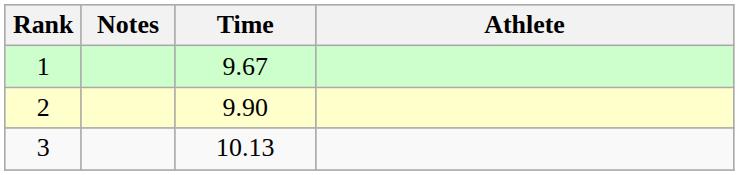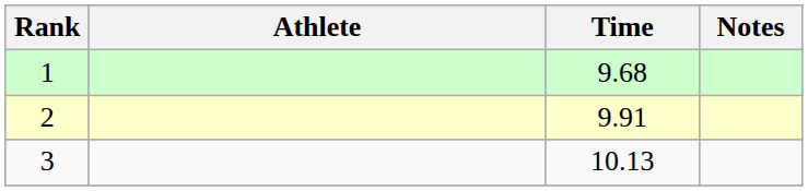 <table class=wikitable style="text-align:center">
 <tr>
 <th width=40>Rank</th>
+<th width=250>Athlete</th>
+<th width=80>Time</th>
 <th width=50>Notes</th>
-<th width=80>Time</th>
-<th width=250>Athlete</th>
 </tr>
 <tr bgcolor="ccffcc">
 <td>1</td>
+<td align=left></td>
+<td>9.68</td>
 <td></td>
-<td>9.67</td>
-<td align=left></td>
 </tr>
 <tr bgcolor="ffffcc">
 <td>2</td>
+<td align=left></td>
+<td>9.91</td>
 <td></td>
-<td>9.90</td>
-<td align=left></td>
 </tr>
 <tr>
 <td>3</td>
+<td align=left></td>
+<td>10.13</td>
 <td></td>
-<td>10.13</td>
-<td align=left></td>
 </tr>
 </table>
